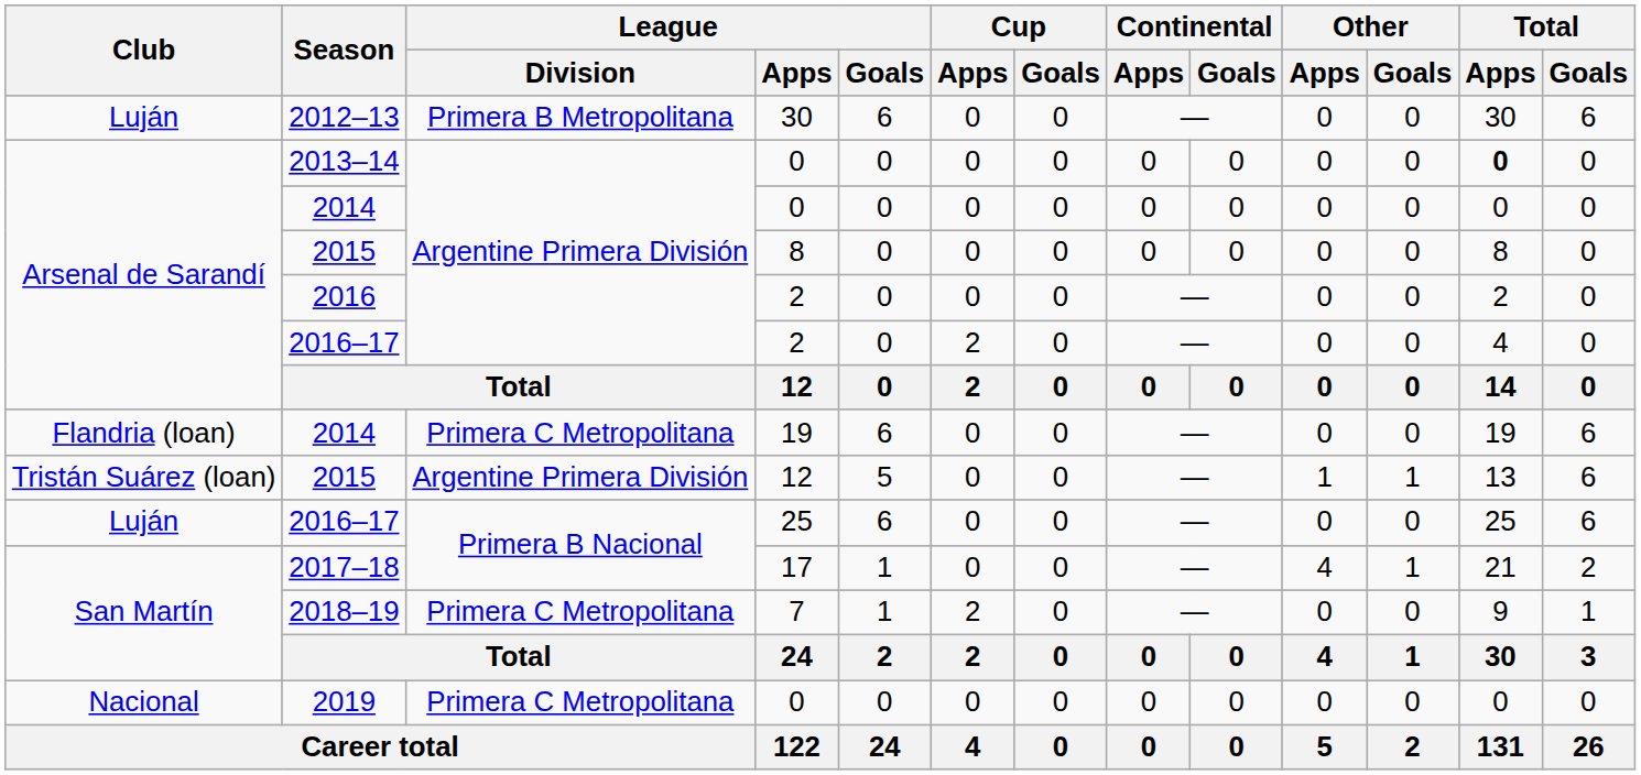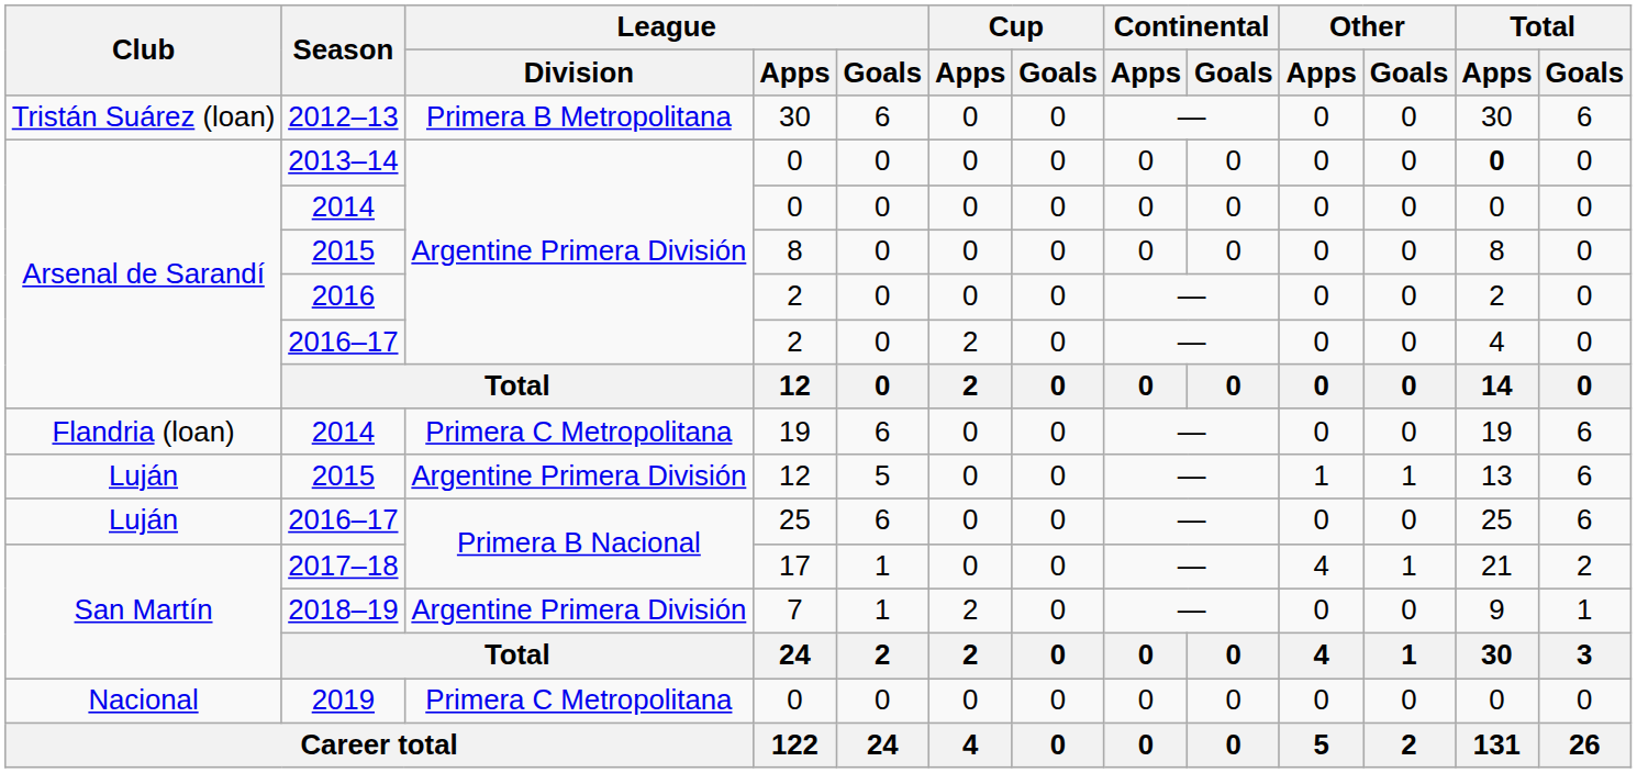 <table class="wikitable" style="text-align:center">
 <tr>
 <th rowspan="2">Club</th>
 <th rowspan="2">Season</th>
 <th colspan="3">League</th>
 <th colspan="2">Cup</th>
 <th colspan="2">Continental</th>
 <th colspan="2">Other</th>
 <th colspan="2">Total</th>
 </tr>
 <tr>
 <th>Division</th>
 <th>Apps</th>
 <th>Goals</th>
 <th>Apps</th>
 <th>Goals</th>
 <th>Apps</th>
 <th>Goals</th>
 <th>Apps</th>
 <th>Goals</th>
 <th>Apps</th>
 <th>Goals</th>
 </tr>
 <tr>
-<td rowspan="1"><a href='#'>Luján</a></td>
+<td rowspan="1"><a href='#'>Tristán Suárez</a> (loan)</td>
 <td><a href='#'>2012–13</a></td>
 <td rowspan="1"><a href='#'>Primera B Metropolitana</a></td>
 <td>30</td>
 <td>6</td>
 <td>0</td>
 <td>0</td>
 <td colspan="2">—</td>
 <td>0</td>
 <td>0</td>
 <td>30</td>
 <td>6</td>
 </tr>
 <tr>
 <td rowspan="6"><a href='#'>Arsenal de Sarandí</a></td>
 <td><a href='#'>2013–14</a></td>
 <td rowspan="5"><a href='#'>Argentine Primera División</a></td>
 <td>0</td>
 <td>0</td>
 <td>0</td>
 <td>0</td>
 <td>0</td>
 <td>0</td>
 <td>0</td>
 <td>0</td>
 <td><strong>0</strong></td>
 <td>0</td>
 </tr>
 <tr>
 <td><a href='#'>2014</a></td>
 <td>0</td>
 <td>0</td>
 <td>0</td>
 <td>0</td>
 <td>0</td>
 <td>0</td>
 <td>0</td>
 <td>0</td>
 <td>0</td>
 <td>0</td>
 </tr>
 <tr>
 <td><a href='#'>2015</a></td>
 <td>8</td>
 <td>0</td>
 <td>0</td>
 <td>0</td>
 <td>0</td>
 <td>0</td>
 <td>0</td>
 <td>0</td>
 <td>8</td>
 <td>0</td>
 </tr>
 <tr>
 <td><a href='#'>2016</a></td>
 <td>2</td>
 <td>0</td>
 <td>0</td>
 <td>0</td>
 <td colspan="2">—</td>
 <td>0</td>
 <td>0</td>
 <td>2</td>
 <td>0</td>
 </tr>
 <tr>
 <td><a href='#'>2016–17</a></td>
 <td>2</td>
 <td>0</td>
 <td>2</td>
 <td>0</td>
 <td colspan="2">—</td>
 <td>0</td>
 <td>0</td>
 <td>4</td>
 <td>0</td>
 </tr>
 <tr>
 <th colspan="2">Total</th>
 <th>12</th>
 <th>0</th>
 <th>2</th>
 <th>0</th>
 <th>0</th>
 <th>0</th>
 <th>0</th>
 <th>0</th>
 <th>14</th>
 <th>0</th>
 </tr>
 <tr>
 <td rowspan="1"><a href='#'>Flandria</a> (loan)</td>
 <td><a href='#'>2014</a></td>
 <td rowspan="1"><a href='#'>Primera C Metropolitana</a></td>
 <td>19</td>
 <td>6</td>
 <td>0</td>
 <td>0</td>
 <td colspan="2">—</td>
 <td>0</td>
 <td>0</td>
 <td>19</td>
 <td>6</td>
 </tr>
 <tr>
-<td rowspan="1"><a href='#'>Tristán Suárez</a> (loan)</td>
+<td rowspan="1"><a href='#'>Luján</a></td>
 <td><a href='#'>2015</a></td>
 <td rowspan="1"><a href='#'>Argentine Primera División</a></td>
 <td>12</td>
 <td>5</td>
 <td>0</td>
 <td>0</td>
 <td colspan="2">—</td>
 <td>1</td>
 <td>1</td>
 <td>13</td>
 <td>6</td>
 </tr>
 <tr>
 <td rowspan="1"><a href='#'>Luján</a></td>
 <td><a href='#'>2016–17</a></td>
 <td rowspan="2"><a href='#'>Primera B Nacional</a></td>
 <td>25</td>
 <td>6</td>
 <td>0</td>
 <td>0</td>
 <td colspan="2">—</td>
 <td>0</td>
 <td>0</td>
 <td>25</td>
 <td>6</td>
 </tr>
 <tr>
 <td rowspan="3"><a href='#'>San Martín</a></td>
 <td><a href='#'>2017–18</a></td>
 <td>17</td>
 <td>1</td>
 <td>0</td>
 <td>0</td>
 <td colspan="2">—</td>
 <td>4</td>
 <td>1</td>
 <td>21</td>
 <td>2</td>
 </tr>
 <tr>
 <td><a href='#'>2018–19</a></td>
-<td rowspan="1"><a href='#'>Primera C Metropolitana</a></td>
+<td rowspan="1"><a href='#'>Argentine Primera División</a></td>
 <td>7</td>
 <td>1</td>
 <td>2</td>
 <td>0</td>
 <td colspan="2">—</td>
 <td>0</td>
 <td>0</td>
 <td>9</td>
 <td>1</td>
 </tr>
 <tr>
 <th colspan="2">Total</th>
 <th>24</th>
 <th>2</th>
 <th>2</th>
 <th>0</th>
 <th>0</th>
 <th>0</th>
 <th>4</th>
 <th>1</th>
 <th>30</th>
 <th>3</th>
 </tr>
 <tr>
 <td rowspan="1"><a href='#'>Nacional</a></td>
 <td><a href='#'>2019</a></td>
 <td rowspan="1"><a href='#'>Primera C Metropolitana</a></td>
 <td>0</td>
 <td>0</td>
 <td>0</td>
 <td>0</td>
 <td>0</td>
 <td>0</td>
 <td>0</td>
 <td>0</td>
 <td>0</td>
 <td>0</td>
 </tr>
 <tr>
 <th colspan="3">Career total</th>
 <th>122</th>
 <th>24</th>
 <th>4</th>
 <th>0</th>
 <th>0</th>
 <th>0</th>
 <th>5</th>
 <th>2</th>
 <th>131</th>
 <th>26</th>
 </tr>
 </table>
